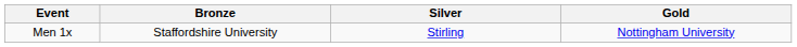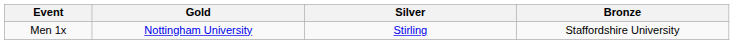 <table class="wikitable" style="text-align:center">
 <tr>
 <th width=120>Event</th>
+<th width=300>Gold</th>
+<th width=300>Silver</th>
 <th width=300>Bronze</th>
-<th width=300>Silver</th>
-<th width=300>Gold</th>
 </tr>
 <tr>
 <td>Men 1x</td>
+<td><a href='#'>Nottingham University</a></td>
+<td><a href='#'>Stirling</a></td>
 <td>Staffordshire University</td>
-<td><a href='#'>Stirling</a></td>
-<td><a href='#'>Nottingham University</a></td>
 </tr>
 </table>
